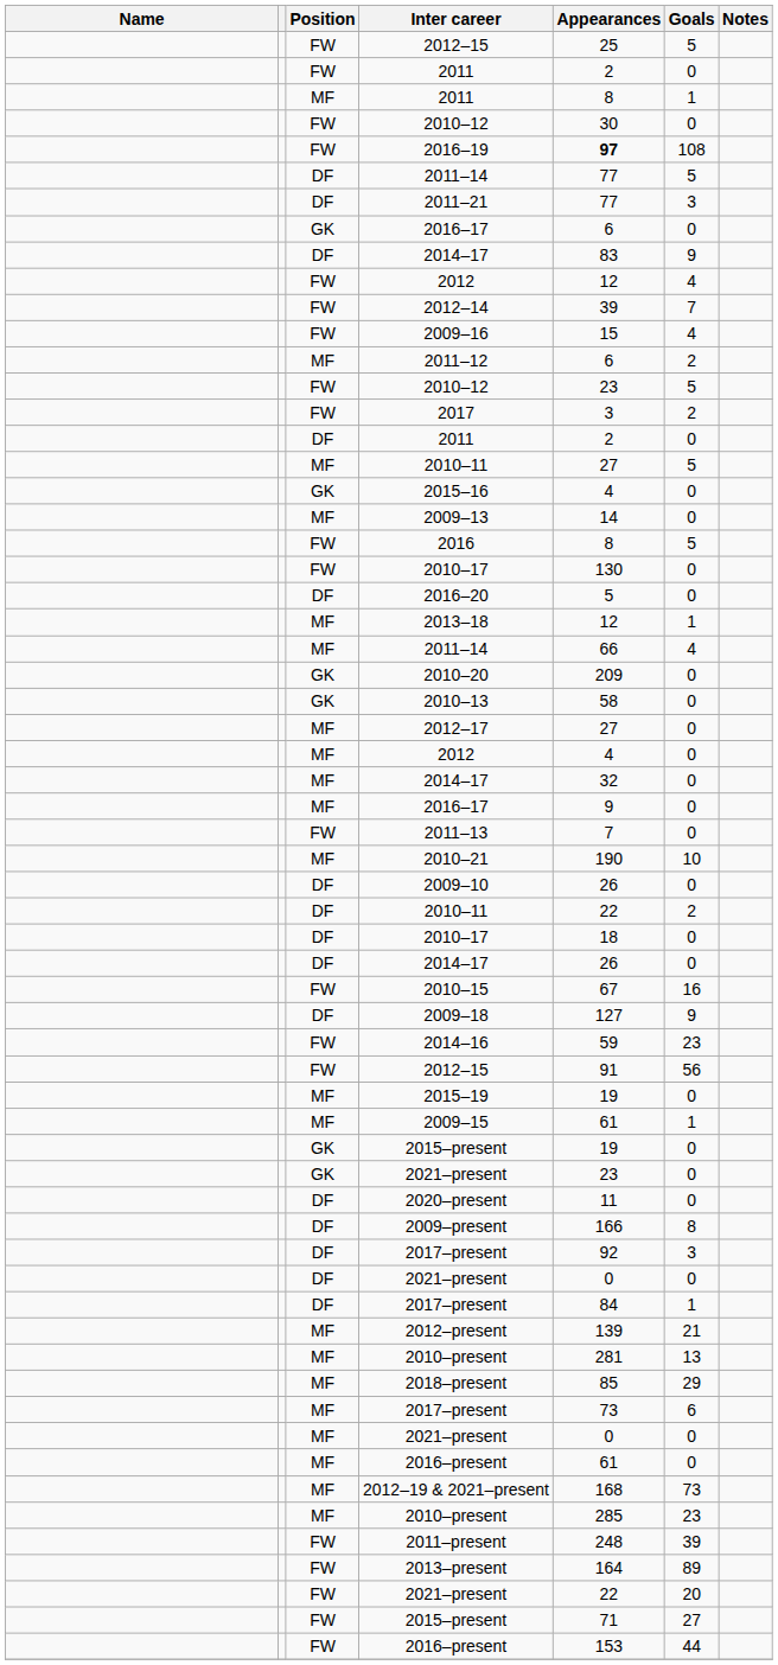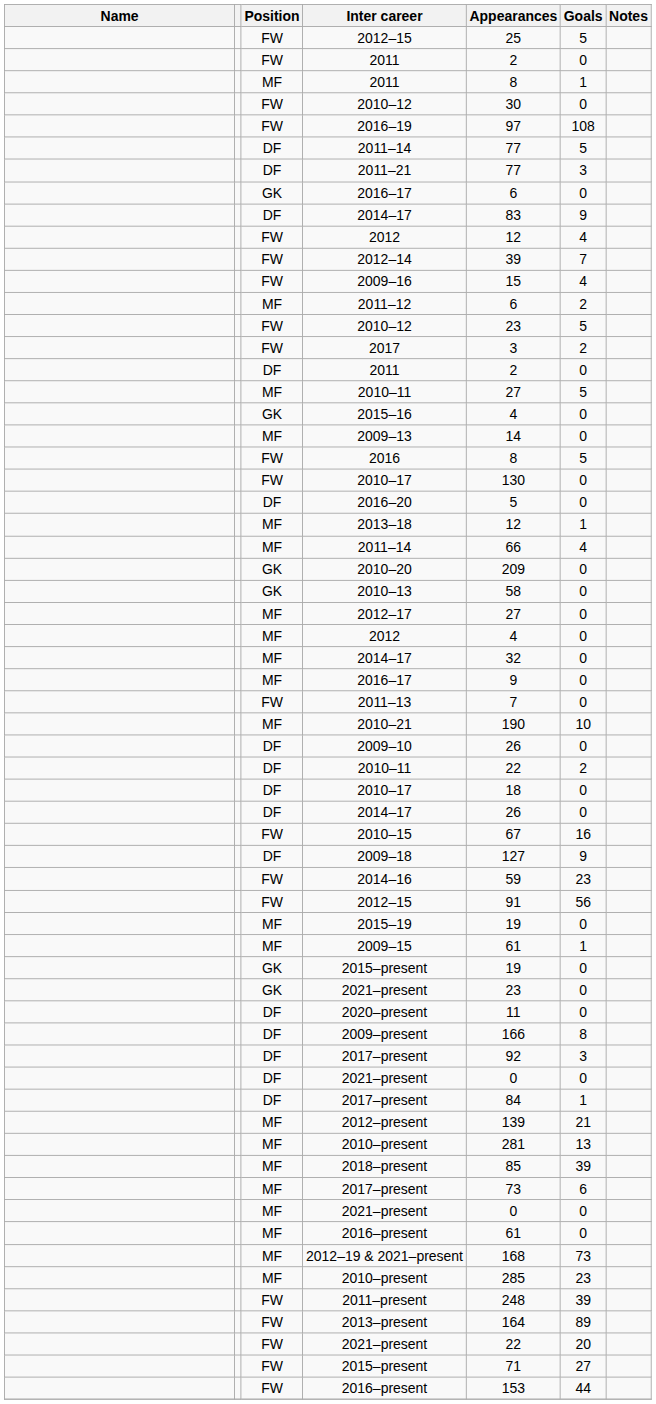 <table class="wikitable sortable" style="font-size: 95%; text-align: center;">
 <tr>
 <th style="width:16em">Name</th>
 <th></th>
 <th>Position</th>
 <th>Inter career</th>
 <th>Appearances</th>
 <th>Goals</th>
 <th>Notes</th>
 </tr>
 <tr>
 <td align="left"></td>
 <td align="left"></td>
 <td>FW</td>
 <td>2012–15</td>
 <td>25</td>
 <td>5</td>
 <td></td>
 </tr>
 <tr>
 <td align="left"></td>
 <td align="left"></td>
 <td>FW</td>
 <td>2011</td>
 <td>2</td>
 <td>0</td>
 <td></td>
 </tr>
 <tr>
 <td align="left"></td>
 <td align="left"></td>
 <td>MF</td>
 <td>2011</td>
 <td>8</td>
 <td>1</td>
 <td></td>
 </tr>
 <tr>
 <td align="left"></td>
 <td align="left"></td>
 <td>FW</td>
 <td>2010–12</td>
 <td>30</td>
 <td>0</td>
 <td></td>
 </tr>
 <tr>
 <td align="left"></td>
 <td align="left"></td>
 <td>FW</td>
 <td>2016–19</td>
-<td><strong>97</strong></td>
+<td>97</td>
 <td>108</td>
 <td></td>
 </tr>
 <tr>
 <td align="left"></td>
 <td align="left"></td>
 <td>DF</td>
 <td>2011–14</td>
 <td>77</td>
 <td>5</td>
 <td></td>
 </tr>
 <tr>
 <td align="left"></td>
 <td align="left"></td>
 <td>DF</td>
 <td>2011–21</td>
 <td>77</td>
 <td>3</td>
 <td></td>
 </tr>
 <tr>
 <td align="left"></td>
 <td align="left"></td>
 <td>GK</td>
 <td>2016–17</td>
 <td>6</td>
 <td>0</td>
 <td></td>
 </tr>
 <tr>
 <td align="left"></td>
 <td align="left"></td>
 <td>DF</td>
 <td>2014–17</td>
 <td>83</td>
 <td>9</td>
 <td></td>
 </tr>
 <tr>
 <td align="left"></td>
 <td align="left"></td>
 <td>FW</td>
 <td>2012</td>
 <td>12</td>
 <td>4</td>
 <td></td>
 </tr>
 <tr>
 <td align="left"></td>
 <td align="left"></td>
 <td>FW</td>
 <td>2012–14</td>
 <td>39</td>
 <td>7</td>
 <td></td>
 </tr>
 <tr>
 <td align="left"></td>
 <td align="left"></td>
 <td>FW</td>
 <td>2009–16</td>
 <td>15</td>
 <td>4</td>
 <td></td>
 </tr>
 <tr>
 <td align="left"></td>
 <td align="left"></td>
 <td>MF</td>
 <td>2011–12</td>
 <td>6</td>
 <td>2</td>
 <td></td>
 </tr>
 <tr>
 <td align="left"></td>
 <td align="left"></td>
 <td>FW</td>
 <td>2010–12</td>
 <td>23</td>
 <td>5</td>
 <td></td>
 </tr>
 <tr>
 <td align="left"></td>
 <td align="left"></td>
 <td>FW</td>
 <td>2017</td>
 <td>3</td>
 <td>2</td>
 <td></td>
 </tr>
 <tr>
 <td align="left"></td>
 <td align="left"></td>
 <td>DF</td>
 <td>2011</td>
 <td>2</td>
 <td>0</td>
 <td></td>
 </tr>
 <tr>
 <td align="left"></td>
 <td align="left"></td>
 <td>MF</td>
 <td>2010–11</td>
 <td>27</td>
 <td>5</td>
 <td></td>
 </tr>
 <tr>
 <td align="left"></td>
 <td align="left"></td>
 <td>GK</td>
 <td>2015–16</td>
 <td>4</td>
 <td>0</td>
 <td></td>
 </tr>
 <tr>
 <td align="left"></td>
 <td align="left"></td>
 <td>MF</td>
 <td>2009–13</td>
 <td>14</td>
 <td>0</td>
 <td></td>
 </tr>
 <tr>
 <td align="left"></td>
 <td align="left"></td>
 <td>FW</td>
 <td>2016</td>
 <td>8</td>
 <td>5</td>
 <td></td>
 </tr>
 <tr>
 <td align="left"></td>
 <td align="left"></td>
 <td>FW</td>
 <td>2010–17</td>
 <td>130</td>
 <td>0</td>
 <td></td>
 </tr>
 <tr>
 <td align="left"></td>
 <td align="left"></td>
 <td>DF</td>
 <td>2016–20</td>
 <td>5</td>
 <td>0</td>
 <td></td>
 </tr>
 <tr>
 <td align="left"></td>
 <td align="left"></td>
 <td>MF</td>
 <td>2013–18</td>
 <td>12</td>
 <td>1</td>
 <td></td>
 </tr>
 <tr>
 <td align="left"></td>
 <td align="left"></td>
 <td>MF</td>
 <td>2011–14</td>
 <td>66</td>
 <td>4</td>
 <td></td>
 </tr>
 <tr>
 <td align="left"></td>
 <td align="left"></td>
 <td>GK</td>
 <td>2010–20</td>
 <td>209</td>
 <td>0</td>
 <td></td>
 </tr>
 <tr>
 <td align="left"></td>
 <td align="left"></td>
 <td>GK</td>
 <td>2010–13</td>
 <td>58</td>
 <td>0</td>
 <td></td>
 </tr>
 <tr>
 <td align="left"></td>
 <td align="left"></td>
 <td>MF</td>
 <td>2012–17</td>
 <td>27</td>
 <td>0</td>
 <td></td>
 </tr>
 <tr>
 <td align="left"></td>
 <td align="left"></td>
 <td>MF</td>
 <td>2012</td>
 <td>4</td>
 <td>0</td>
 <td></td>
 </tr>
 <tr>
 <td align="left"></td>
 <td align="left"></td>
 <td>MF</td>
 <td>2014–17</td>
 <td>32</td>
 <td>0</td>
 <td></td>
 </tr>
 <tr>
 <td align="left"></td>
 <td align="left"></td>
 <td>MF</td>
 <td>2016–17</td>
 <td>9</td>
 <td>0</td>
 <td></td>
 </tr>
 <tr>
 <td align="left"></td>
 <td align="left"></td>
 <td>FW</td>
 <td>2011–13</td>
 <td>7</td>
 <td>0</td>
 <td></td>
 </tr>
 <tr>
 <td align="left"></td>
 <td align="left"></td>
 <td>MF</td>
 <td>2010–21</td>
 <td>190</td>
 <td>10</td>
 <td></td>
 </tr>
 <tr>
 <td align="left"></td>
 <td align="left"></td>
 <td>DF</td>
 <td>2009–10</td>
 <td>26</td>
 <td>0</td>
 <td></td>
 </tr>
 <tr>
 <td align="left"></td>
 <td align="left"></td>
 <td>DF</td>
 <td>2010–11</td>
 <td>22</td>
 <td>2</td>
 <td></td>
 </tr>
 <tr>
 <td align="left"></td>
 <td align="left"></td>
 <td>DF</td>
 <td>2010–17</td>
 <td>18</td>
 <td>0</td>
 <td></td>
 </tr>
 <tr>
 <td align="left"></td>
 <td align="left"></td>
 <td>DF</td>
 <td>2014–17</td>
 <td>26</td>
 <td>0</td>
 <td></td>
 </tr>
 <tr>
 <td align="left"></td>
 <td align="left"></td>
 <td>FW</td>
 <td>2010–15</td>
 <td>67</td>
 <td>16</td>
 <td></td>
 </tr>
 <tr>
 <td align="left"></td>
 <td align="left"></td>
 <td>DF</td>
 <td>2009–18</td>
 <td>127</td>
 <td>9</td>
 <td></td>
 </tr>
 <tr>
 <td align="left"></td>
 <td align="left"></td>
 <td>FW</td>
 <td>2014–16</td>
 <td>59</td>
 <td>23</td>
 <td></td>
 </tr>
 <tr>
 <td align="left"></td>
 <td align="left"></td>
 <td>FW</td>
 <td>2012–15</td>
 <td>91</td>
 <td>56</td>
 <td></td>
 </tr>
 <tr>
 <td align="left"></td>
 <td align="left"></td>
 <td>MF</td>
 <td>2015–19</td>
 <td>19</td>
 <td>0</td>
 <td></td>
 </tr>
 <tr>
 <td align="left"></td>
 <td align="left"></td>
 <td>MF</td>
 <td>2009–15</td>
 <td>61</td>
 <td>1</td>
 <td></td>
 </tr>
 <tr>
 <td align="left"><strong></strong></td>
 <td align="left"></td>
 <td>GK</td>
 <td>2015–present</td>
 <td>19</td>
 <td>0</td>
 <td></td>
 </tr>
 <tr>
 <td align="left"><strong></strong></td>
 <td align="left"></td>
 <td>GK</td>
 <td>2021–present</td>
 <td>23</td>
 <td>0</td>
 <td></td>
 </tr>
 <tr>
 <td align="left"><strong></strong></td>
 <td align="left"></td>
 <td>DF</td>
 <td>2020–present</td>
 <td>11</td>
 <td>0</td>
 <td></td>
 </tr>
 <tr>
 <td align="left"><strong></strong></td>
 <td align="left"></td>
 <td>DF</td>
 <td>2009–present</td>
 <td>166</td>
 <td>8</td>
 <td></td>
 </tr>
 <tr>
 <td align="left"><strong></strong></td>
 <td align="left"></td>
 <td>DF</td>
 <td>2017–present</td>
 <td>92</td>
 <td>3</td>
 <td></td>
 </tr>
 <tr>
 <td align="left"><strong></strong></td>
 <td align="left"></td>
 <td>DF</td>
 <td>2021–present</td>
 <td>0</td>
 <td>0</td>
 <td></td>
 </tr>
 <tr>
 <td align="left"><strong></strong></td>
 <td align="left"></td>
 <td>DF</td>
 <td>2017–present</td>
 <td>84</td>
 <td>1</td>
 <td></td>
 </tr>
 <tr>
 <td align="left"><strong></strong></td>
 <td align="left"></td>
 <td>MF</td>
 <td>2012–present</td>
 <td>139</td>
 <td>21</td>
 <td></td>
 </tr>
 <tr>
 <td align="left"><strong></strong></td>
 <td align="left"></td>
 <td>MF</td>
 <td>2010–present</td>
 <td>281</td>
 <td>13</td>
 <td></td>
 </tr>
 <tr>
 <td align="left"><strong></strong></td>
 <td align="left"></td>
 <td>MF</td>
 <td>2018–present</td>
 <td>85</td>
-<td>29</td>
+<td>39</td>
 <td></td>
 </tr>
 <tr>
 <td align="left"><strong></strong></td>
 <td align="left"></td>
 <td>MF</td>
 <td>2017–present</td>
 <td>73</td>
 <td>6</td>
 <td></td>
 </tr>
 <tr>
 <td align="left"><strong></strong></td>
 <td align="left"></td>
 <td>MF</td>
 <td>2021–present</td>
 <td>0</td>
 <td>0</td>
 <td></td>
 </tr>
 <tr>
 <td align="left"><strong></strong></td>
 <td align="left"></td>
 <td>MF</td>
 <td>2016–present</td>
 <td>61</td>
 <td>0</td>
 <td></td>
 </tr>
 <tr>
 <td align="left"><strong></strong></td>
 <td align="left"></td>
 <td>MF</td>
 <td>2012–19 & 2021–present</td>
 <td>168</td>
 <td>73</td>
 <td></td>
 </tr>
 <tr>
 <td align="left"><strong></strong></td>
 <td align="left"></td>
 <td>MF</td>
 <td>2010–present</td>
 <td>285</td>
 <td>23</td>
 <td></td>
 </tr>
 <tr>
 <td align="left"><strong></strong></td>
 <td align="left"></td>
 <td>FW</td>
 <td>2011–present</td>
 <td>248</td>
 <td>39</td>
 <td></td>
 </tr>
 <tr>
 <td align="left"><strong></strong></td>
 <td align="left"></td>
 <td>FW</td>
 <td>2013–present</td>
 <td>164</td>
 <td>89</td>
 <td></td>
 </tr>
 <tr>
 <td align="left"><strong></strong></td>
 <td align="left"></td>
 <td>FW</td>
 <td>2021–present</td>
 <td>22</td>
 <td>20</td>
 <td></td>
 </tr>
 <tr>
 <td align="left"><strong></strong></td>
 <td align="left"></td>
 <td>FW</td>
 <td>2015–present</td>
 <td>71</td>
 <td>27</td>
 <td></td>
 </tr>
 <tr>
 <td align="left"><strong></strong></td>
 <td align="left"></td>
 <td>FW</td>
 <td>2016–present</td>
 <td>153</td>
 <td>44</td>
 <td></td>
 </tr>
 <tr>
 </tr>
 </table>
